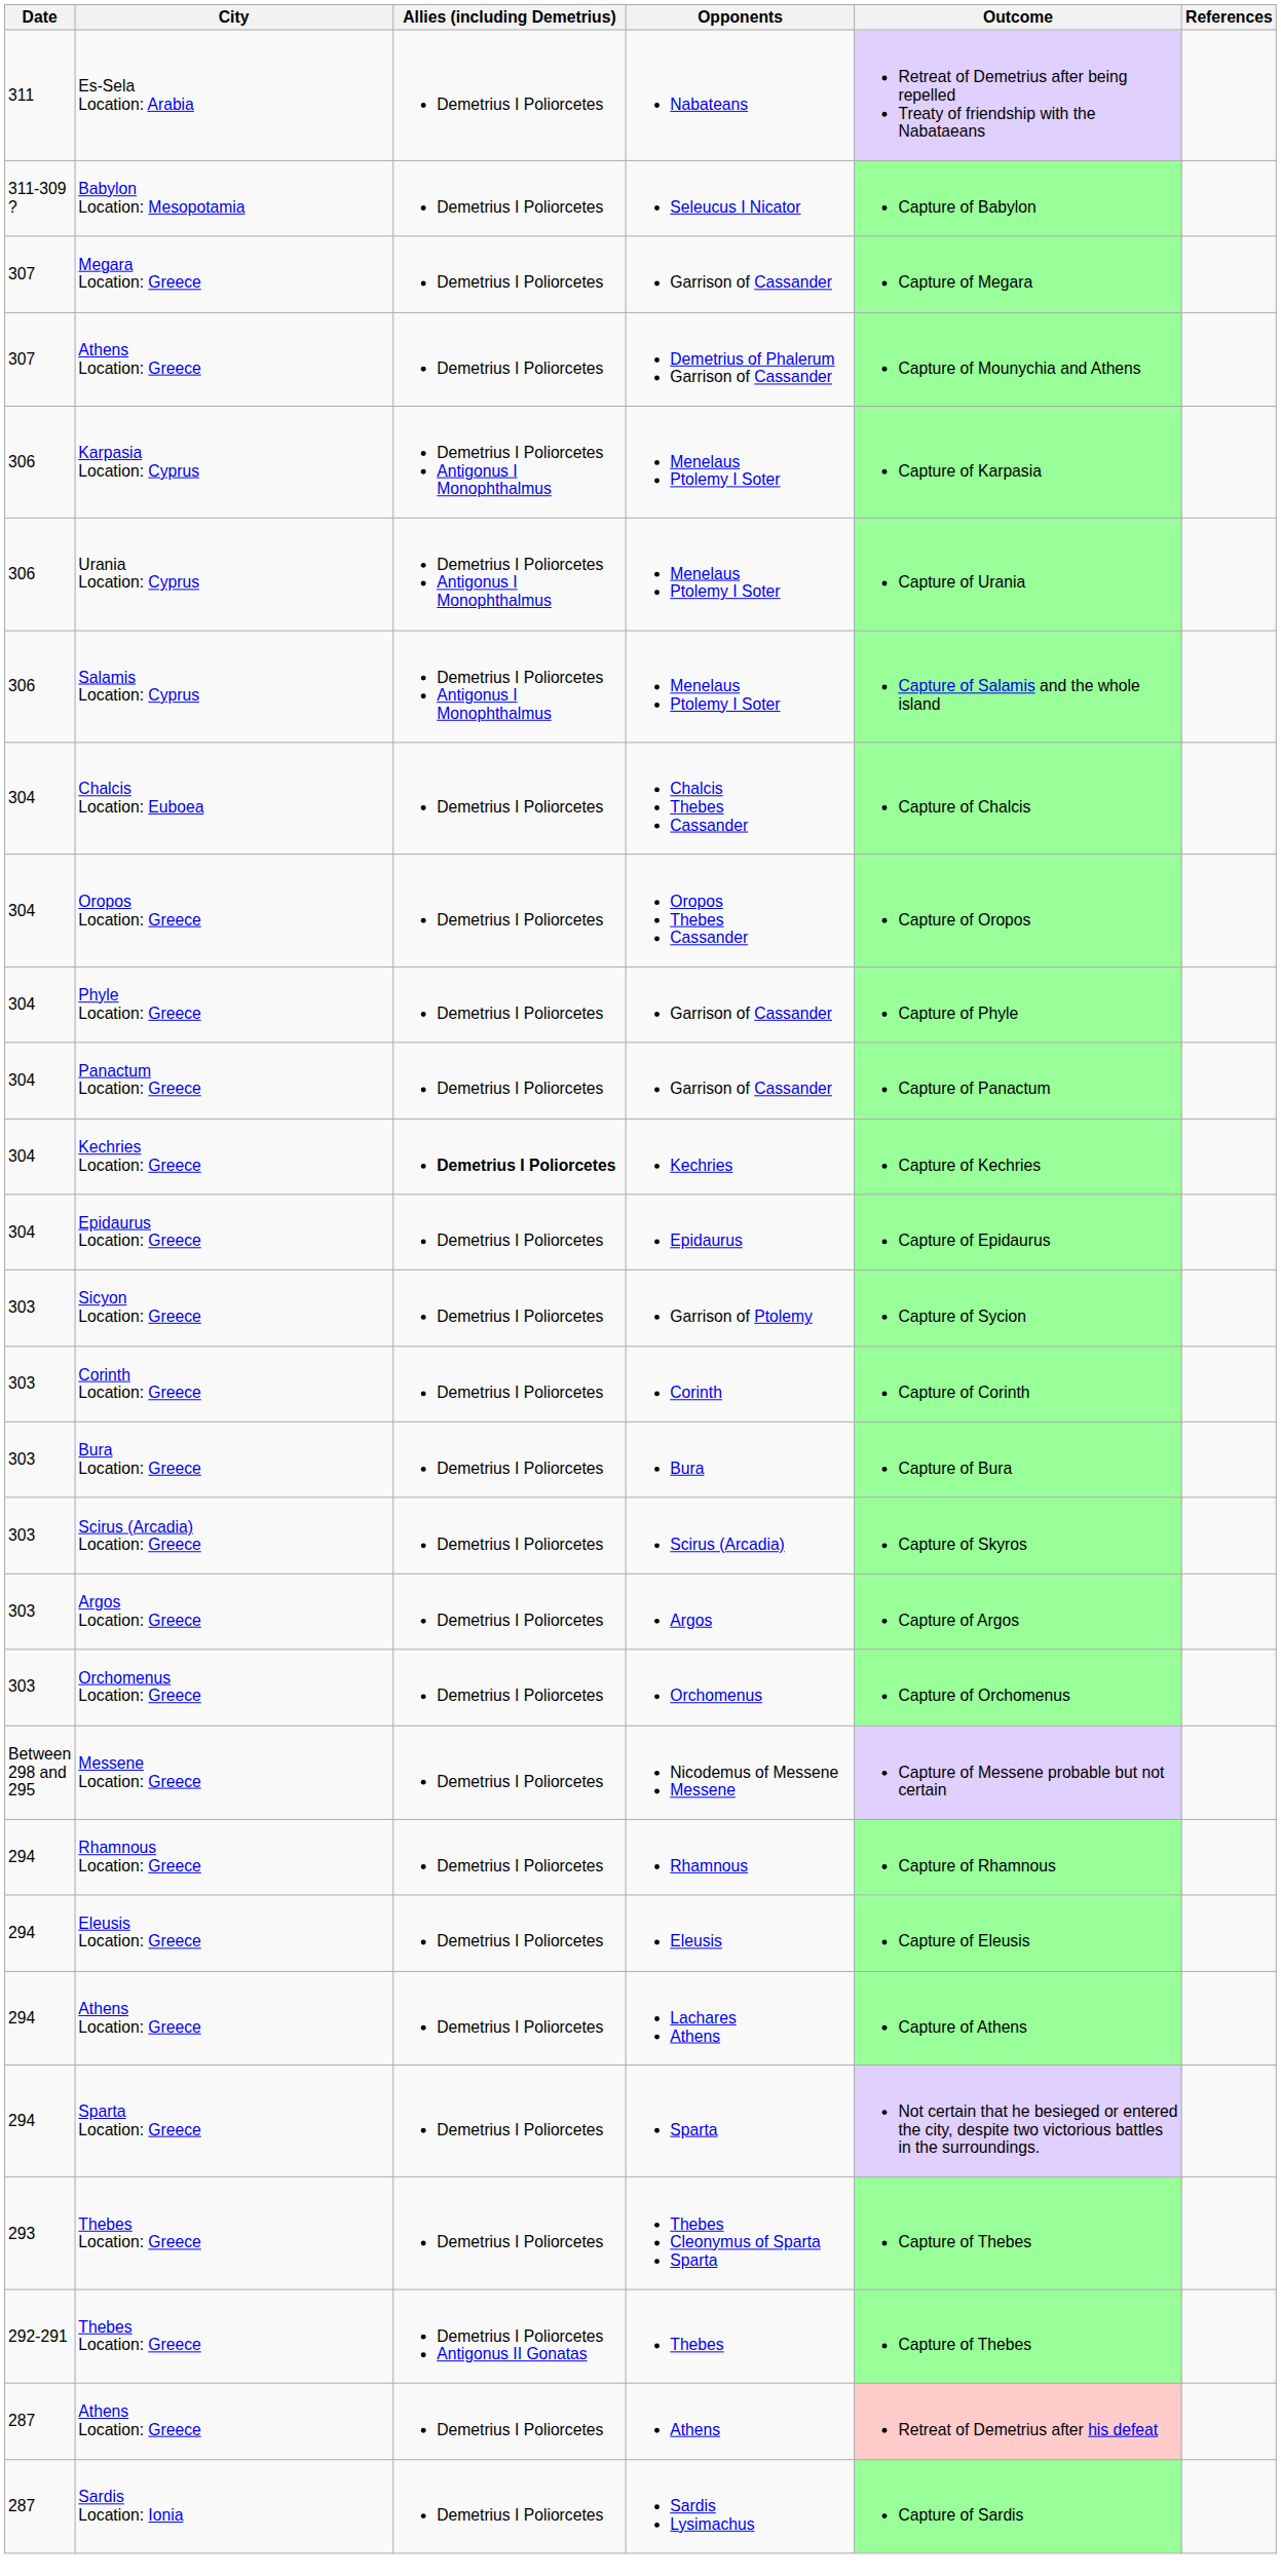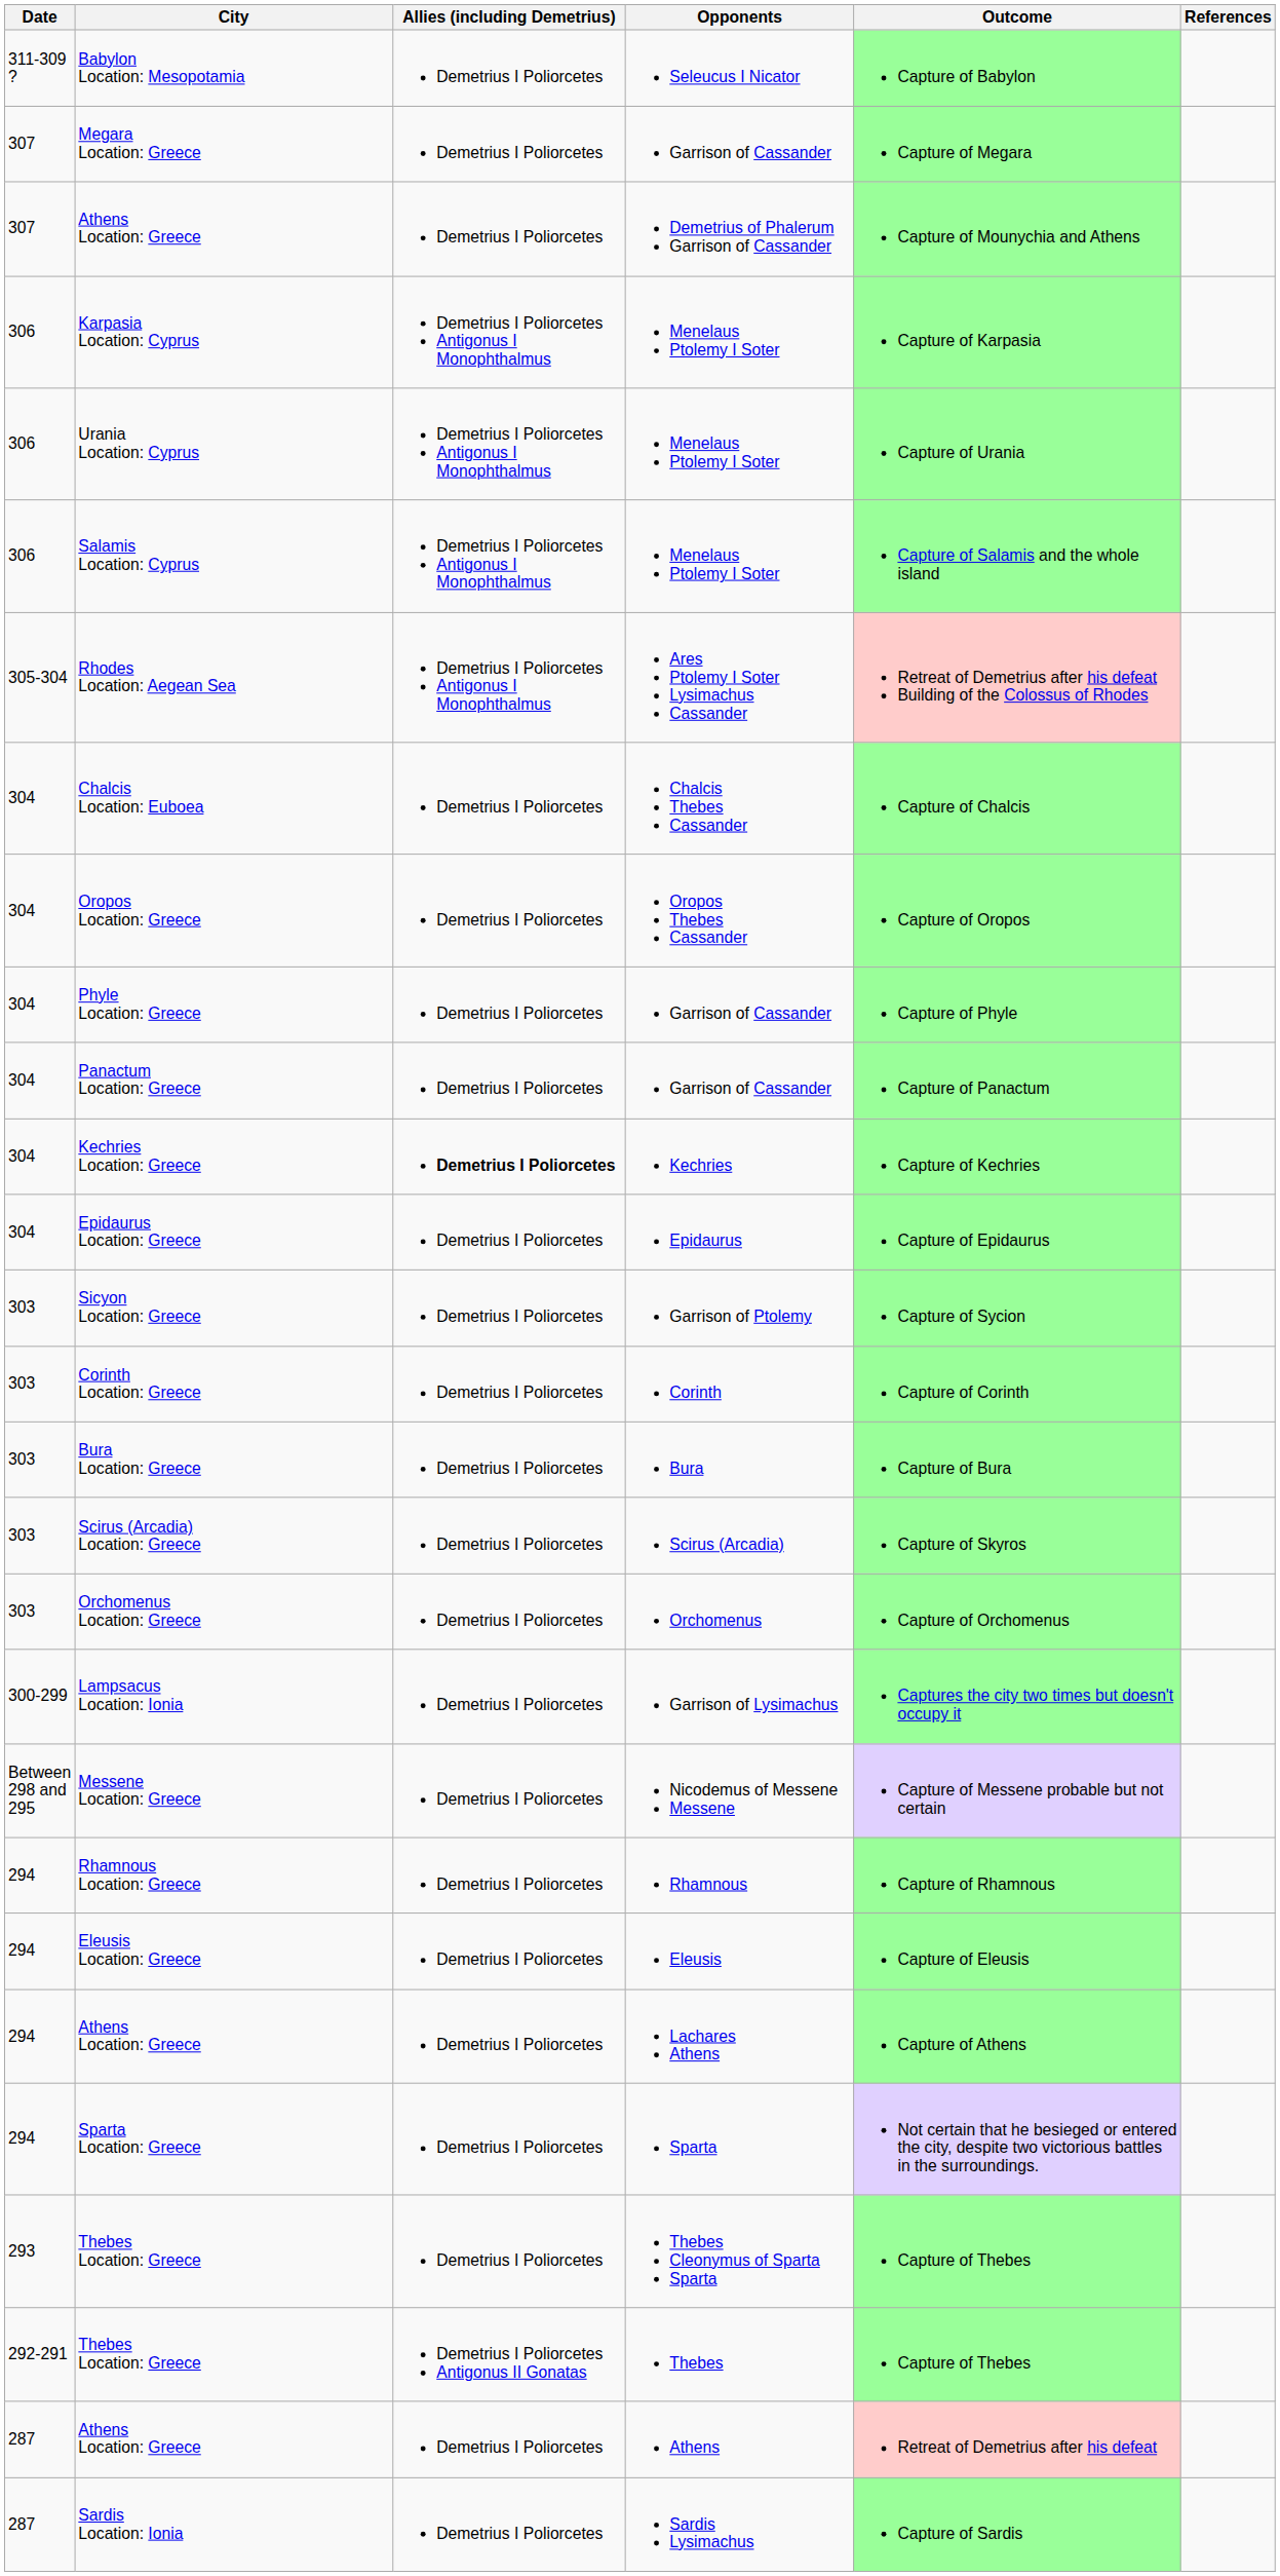 <table class="wikitable sortable" width="100%">
 <tr>
 <th>Date</th>
 <th width="30%">City</th>
 <th width="20%">Allies (including Demetrius)</th>
 <th width="20%">Opponents</th>
 <th width=30%>Outcome</th>
 <th>References</th>
-</tr>
-<tr>
-<td>311</td>
-<td>Es-Sela<br>Location: <a href='#'>Arabia</a></td>
-<td><br><ul><li>Demetrius I Poliorcetes</li></ul></td>
-<td><br><ul><li><a href='#'>Nabateans</a></li></ul></td>
-<td style="background:#E0D0FF"><br><ul><li>Retreat of Demetrius after being repelled</li><li>Treaty of friendship with the Nabataeans</li></ul></td>
-<td></td>
 </tr>
 <tr>
 <td>311-309 ?</td>
 <td><a href='#'>Babylon</a><br>Location: <a href='#'>Mesopotamia</a></td>
 <td><br><ul><li>Demetrius I Poliorcetes</li></ul></td>
 <td><br><ul><li><a href='#'>Seleucus I Nicator</a></li></ul></td>
 <td style="background:#99ff99"><br><ul><li>Capture of Babylon</li></ul></td>
 <td></td>
 </tr>
 <tr>
 <td>307</td>
 <td><a href='#'>Megara</a><br>Location: <a href='#'>Greece</a></td>
 <td><br><ul><li>Demetrius I Poliorcetes</li></ul></td>
 <td><br><ul><li>Garrison of <a href='#'>Cassander</a></li></ul></td>
 <td style="background:#99ff99"><br><ul><li>Capture of Megara</li></ul></td>
 <td></td>
 </tr>
 <tr>
 <td>307</td>
 <td><a href='#'>Athens</a><br>Location: <a href='#'>Greece</a></td>
 <td><br><ul><li>Demetrius I Poliorcetes</li></ul></td>
 <td><br><ul><li><a href='#'>Demetrius of Phalerum</a></li><li>Garrison of <a href='#'>Cassander</a></li></ul></td>
 <td style="background:#99ff99"><br><ul><li>Capture of Mounychia and Athens</li></ul></td>
 <td></td>
 </tr>
 <tr>
 <td>306</td>
 <td><a href='#'>Karpasia</a><br>Location: <a href='#'>Cyprus</a></td>
 <td><br><ul><li>Demetrius I Poliorcetes</li><li><a href='#'>Antigonus I Monophthalmus</a></li></ul></td>
 <td><br><ul><li><a href='#'>Menelaus</a></li><li><a href='#'>Ptolemy I Soter</a></li></ul></td>
 <td style="background:#99ff99"><br><ul><li>Capture of Karpasia</li></ul></td>
 <td></td>
 </tr>
 <tr>
 <td>306</td>
 <td>Urania<br>Location: <a href='#'>Cyprus</a></td>
 <td><br><ul><li>Demetrius I Poliorcetes</li><li><a href='#'>Antigonus I Monophthalmus</a></li></ul></td>
 <td><br><ul><li><a href='#'>Menelaus</a></li><li><a href='#'>Ptolemy I Soter</a></li></ul></td>
 <td style="background:#99ff99"><br><ul><li>Capture of Urania</li></ul></td>
 <td></td>
 </tr>
 <tr>
 <td>306</td>
 <td><a href='#'>Salamis</a><br>Location: <a href='#'>Cyprus</a></td>
 <td><br><ul><li>Demetrius I Poliorcetes</li><li><a href='#'>Antigonus I Monophthalmus</a></li></ul></td>
 <td><br><ul><li><a href='#'>Menelaus</a></li><li><a href='#'>Ptolemy I Soter</a></li></ul></td>
 <td style="background:#99ff99"><br><ul><li><a href='#'>Capture of Salamis</a> and the whole island</li></ul></td>
+<td></td>
+</tr>
+<tr>
+<td>305-304</td>
+<td><a href='#'>Rhodes</a><br>Location: <a href='#'>Aegean Sea</a></td>
+<td><br><ul><li>Demetrius I Poliorcetes</li><li><a href='#'>Antigonus I Monophthalmus</a></li></ul></td>
+<td><br><ul><li><a href='#'>Ares</a></li><li><a href='#'>Ptolemy I Soter</a></li><li><a href='#'>Lysimachus</a></li><li><a href='#'>Cassander</a></li></ul></td>
+<td style="background:#FFCCCB"><br><ul><li>Retreat of Demetrius after <a href='#'>his defeat</a></li><li>Building of the <a href='#'>Colossus of Rhodes</a></li></ul></td>
 <td></td>
 </tr>
 <tr>
 <td>304</td>
 <td><a href='#'>Chalcis</a><br>Location: <a href='#'>Euboea</a></td>
 <td><br><ul><li>Demetrius I Poliorcetes</li></ul></td>
 <td><br><ul><li><a href='#'>Chalcis</a></li><li><a href='#'>Thebes</a></li><li><a href='#'>Cassander</a></li></ul></td>
 <td style="background:#99ff99"><br><ul><li>Capture of Chalcis</li></ul></td>
 <td></td>
 </tr>
 <tr>
 <td>304</td>
 <td><a href='#'>Oropos</a><br>Location: <a href='#'>Greece</a></td>
 <td><br><ul><li>Demetrius I Poliorcetes</li></ul></td>
 <td><br><ul><li><a href='#'>Oropos</a></li><li><a href='#'>Thebes</a></li><li><a href='#'>Cassander</a></li></ul></td>
 <td style="background:#99ff99"><br><ul><li>Capture of Oropos</li></ul></td>
 <td></td>
 </tr>
 <tr>
 <td>304</td>
 <td><a href='#'>Phyle</a><br>Location: <a href='#'>Greece</a></td>
 <td><br><ul><li>Demetrius I Poliorcetes</li></ul></td>
 <td><br><ul><li>Garrison of <a href='#'>Cassander</a></li></ul></td>
 <td style="background:#99ff99"><br><ul><li>Capture of Phyle</li></ul></td>
 <td></td>
 </tr>
 <tr>
 <td>304</td>
 <td><a href='#'>Panactum</a><br>Location: <a href='#'>Greece</a></td>
 <td><br><ul><li>Demetrius I Poliorcetes</li></ul></td>
 <td><br><ul><li>Garrison of <a href='#'>Cassander</a></li></ul></td>
 <td style="background:#99ff99"><br><ul><li>Capture of Panactum</li></ul></td>
 <td></td>
 </tr>
 <tr>
 <td>304</td>
 <td><a href='#'>Kechries</a><br>Location: <a href='#'>Greece</a></td>
 <td><strong><br><ul><li>Demetrius I Poliorcetes</li></ul></strong></td>
 <td><br><ul><li><a href='#'>Kechries</a></li></ul></td>
 <td style="background:#99ff99"><br><ul><li>Capture of Kechries</li></ul></td>
 <td></td>
 </tr>
 <tr>
 <td>304</td>
 <td><a href='#'>Epidaurus</a><br>Location: <a href='#'>Greece</a></td>
 <td><br><ul><li>Demetrius I Poliorcetes</li></ul></td>
 <td><br><ul><li><a href='#'>Epidaurus</a></li></ul></td>
 <td style="background:#99ff99"><br><ul><li>Capture of Epidaurus</li></ul></td>
 <td></td>
 </tr>
 <tr>
 <td>303</td>
 <td><a href='#'>Sicyon</a><br>Location: <a href='#'>Greece</a></td>
 <td><br><ul><li>Demetrius I Poliorcetes</li></ul></td>
 <td><br><ul><li>Garrison of <a href='#'>Ptolemy</a></li></ul></td>
 <td style="background:#99ff99"><br><ul><li>Capture of Sycion</li></ul></td>
 <td></td>
 </tr>
 <tr>
 <td>303</td>
 <td><a href='#'>Corinth</a><br>Location: <a href='#'>Greece</a></td>
 <td><br><ul><li>Demetrius I Poliorcetes</li></ul></td>
 <td><br><ul><li><a href='#'>Corinth</a></li></ul></td>
 <td style="background:#99ff99"><br><ul><li>Capture of Corinth</li></ul></td>
 <td></td>
 </tr>
 <tr>
 <td>303</td>
 <td><a href='#'>Bura</a><br>Location: <a href='#'>Greece</a></td>
 <td><br><ul><li>Demetrius I Poliorcetes</li></ul></td>
 <td><br><ul><li><a href='#'>Bura</a></li></ul></td>
 <td style="background:#99ff99"><br><ul><li>Capture of Bura</li></ul></td>
 <td></td>
 </tr>
 <tr>
 <td>303</td>
 <td><a href='#'>Scirus (Arcadia)</a><br>Location: <a href='#'>Greece</a></td>
 <td><br><ul><li>Demetrius I Poliorcetes</li></ul></td>
 <td><br><ul><li><a href='#'>Scirus (Arcadia)</a></li></ul></td>
 <td style="background:#99ff99"><br><ul><li>Capture of Skyros</li></ul></td>
 <td></td>
 </tr>
 <tr>
 <td>303</td>
-<td><a href='#'>Argos</a><br>Location: <a href='#'>Greece</a></td>
-<td><br><ul><li>Demetrius I Poliorcetes</li></ul></td>
-<td><br><ul><li><a href='#'>Argos</a></li></ul></td>
-<td style="background:#99ff99"><br><ul><li>Capture of Argos</li></ul></td>
-<td></td>
-</tr>
-<tr>
-<td>303</td>
 <td><a href='#'>Orchomenus</a><br>Location: <a href='#'>Greece</a></td>
 <td><br><ul><li>Demetrius I Poliorcetes</li></ul></td>
 <td><br><ul><li><a href='#'>Orchomenus</a></li></ul></td>
 <td style="background:#99ff99"><br><ul><li>Capture of Orchomenus</li></ul></td>
+<td></td>
+</tr>
+<tr>
+<td>300-299</td>
+<td><a href='#'>Lampsacus</a><br>Location: <a href='#'>Ionia</a></td>
+<td><br><ul><li>Demetrius I Poliorcetes</li></ul></td>
+<td><br><ul><li>Garrison of <a href='#'>Lysimachus</a></li></ul></td>
+<td style="background:#99ff99"><br><ul><li><a href='#'>Captures the city two times but doesn't occupy it</a></li></ul></td>
 <td></td>
 </tr>
 <tr>
 <td>Between 298 and 295</td>
 <td><a href='#'>Messene</a><br>Location: <a href='#'>Greece</a></td>
 <td><br><ul><li>Demetrius I Poliorcetes</li></ul></td>
 <td><br><ul><li>Nicodemus of Messene</li><li><a href='#'>Messene</a></li></ul></td>
 <td style="background:#E0D0FF"><br><ul><li>Capture of Messene probable but not certain</li></ul></td>
 <td></td>
 </tr>
 <tr>
 <td>294</td>
 <td><a href='#'>Rhamnous</a><br>Location: <a href='#'>Greece</a></td>
 <td><br><ul><li>Demetrius I Poliorcetes</li></ul></td>
 <td><br><ul><li><a href='#'>Rhamnous</a></li></ul></td>
 <td style="background:#99ff99"><br><ul><li>Capture of Rhamnous</li></ul></td>
 <td></td>
 </tr>
 <tr>
 <td>294</td>
 <td><a href='#'>Eleusis</a><br>Location: <a href='#'>Greece</a></td>
 <td><br><ul><li>Demetrius I Poliorcetes</li></ul></td>
 <td><br><ul><li><a href='#'>Eleusis</a></li></ul></td>
 <td style="background:#99ff99"><br><ul><li>Capture of Eleusis</li></ul></td>
 <td></td>
 </tr>
 <tr>
 <td>294</td>
 <td><a href='#'>Athens</a><br>Location: <a href='#'>Greece</a></td>
 <td><br><ul><li>Demetrius I Poliorcetes</li></ul></td>
 <td><br><ul><li><a href='#'>Lachares</a></li><li><a href='#'>Athens</a></li></ul></td>
 <td style="background:#99ff99"><br><ul><li>Capture of Athens</li></ul></td>
 <td></td>
 </tr>
 <tr>
 <td>294</td>
 <td><a href='#'>Sparta</a><br>Location: <a href='#'>Greece</a></td>
 <td><br><ul><li>Demetrius I Poliorcetes</li></ul></td>
 <td><br><ul><li><a href='#'>Sparta</a></li></ul></td>
 <td style="background:#E0D0FF"><br><ul><li>Not certain that he besieged or entered the city, despite two victorious battles in the surroundings.</li></ul></td>
 <td></td>
 </tr>
 <tr>
 <td>293</td>
 <td><a href='#'>Thebes</a><br>Location: <a href='#'>Greece</a></td>
 <td><br><ul><li>Demetrius I Poliorcetes</li></ul></td>
 <td><br><ul><li><a href='#'>Thebes</a></li><li><a href='#'>Cleonymus of Sparta</a></li><li><a href='#'>Sparta</a></li></ul></td>
 <td style="background:#99ff99"><br><ul><li>Capture of Thebes</li></ul></td>
 <td></td>
 </tr>
 <tr>
 <td>292-291</td>
 <td><a href='#'>Thebes</a><br>Location: <a href='#'>Greece</a></td>
 <td><br><ul><li>Demetrius I Poliorcetes</li><li><a href='#'>Antigonus II Gonatas</a></li></ul></td>
 <td><br><ul><li><a href='#'>Thebes</a></li></ul></td>
 <td style="background:#99ff99"><br><ul><li>Capture of Thebes</li></ul></td>
 <td></td>
 </tr>
 <tr>
 <td>287</td>
 <td><a href='#'>Athens</a><br>Location: <a href='#'>Greece</a></td>
 <td><br><ul><li>Demetrius I Poliorcetes</li></ul></td>
 <td><br><ul><li><a href='#'>Athens</a></li></ul></td>
 <td style="background:#FFCCCB"><br><ul><li>Retreat of Demetrius after <a href='#'>his defeat</a></li></ul></td>
 <td></td>
 </tr>
 <tr>
 <td>287</td>
 <td><a href='#'>Sardis</a><br>Location: <a href='#'>Ionia</a></td>
 <td><br><ul><li>Demetrius I Poliorcetes</li></ul></td>
 <td><br><ul><li><a href='#'>Sardis</a></li><li><a href='#'>Lysimachus</a></li></ul></td>
 <td style="background:#99ff99"><br><ul><li>Capture of Sardis</li></ul></td>
 <td></td>
 </tr>
 </table>
